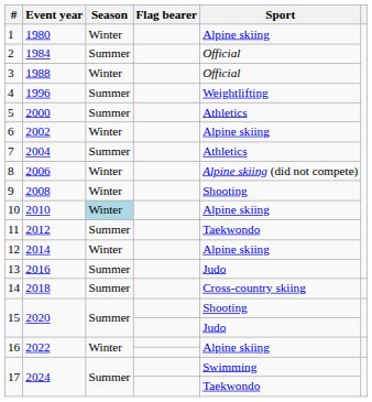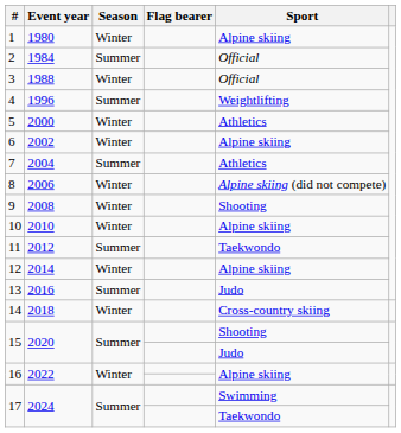 <table class="wikitable sortable">
 <tr>
 <th>#</th>
 <th>Event year</th>
 <th>Season</th>
 <th>Flag bearer</th>
 <th>Sport</th>
 <th></th>
 </tr>
 <tr>
 <td>1</td>
 <td><a href='#'>1980</a></td>
 <td>Winter</td>
 <td></td>
 <td><a href='#'>Alpine skiing</a></td>
 <td rowspan=13></td>
 </tr>
 <tr>
 <td>2</td>
 <td><a href='#'>1984</a></td>
 <td>Summer</td>
 <td></td>
 <td><em>Official</em></td>
 </tr>
 <tr>
 <td>3</td>
 <td><a href='#'>1988</a></td>
 <td>Winter</td>
 <td></td>
 <td><em>Official</em></td>
 </tr>
 <tr>
 <td>4</td>
 <td><a href='#'>1996</a></td>
 <td>Summer</td>
 <td></td>
 <td><a href='#'>Weightlifting</a></td>
 </tr>
 <tr>
 <td>5</td>
 <td><a href='#'>2000</a></td>
-<td>Summer</td>
+<td>Winter</td>
 <td></td>
 <td><a href='#'>Athletics</a></td>
 </tr>
 <tr>
 <td>6</td>
 <td><a href='#'>2002</a></td>
 <td>Winter</td>
 <td></td>
 <td><a href='#'>Alpine skiing</a></td>
 </tr>
 <tr>
 <td>7</td>
 <td><a href='#'>2004</a></td>
 <td>Summer</td>
 <td></td>
 <td><a href='#'>Athletics</a></td>
 </tr>
 <tr>
 <td>8</td>
 <td><a href='#'>2006</a></td>
 <td>Winter</td>
 <td></td>
 <td><em><a href='#'>Alpine skiing</a></em> (did not compete)</td>
 </tr>
 <tr>
 <td>9</td>
 <td><a href='#'>2008</a></td>
 <td>Winter</td>
 <td></td>
 <td><a href='#'>Shooting</a></td>
 </tr>
 <tr>
 <td>10</td>
 <td><a href='#'>2010</a></td>
-<td style="background: lightblue;">Winter</td>
+<td>Winter</td>
 <td></td>
 <td><a href='#'>Alpine skiing</a></td>
 </tr>
 <tr>
 <td>11</td>
 <td><a href='#'>2012</a></td>
 <td>Summer</td>
 <td></td>
 <td><a href='#'>Taekwondo</a></td>
 </tr>
 <tr>
 <td>12</td>
 <td><a href='#'>2014</a></td>
 <td>Winter</td>
 <td></td>
 <td><a href='#'>Alpine skiing</a></td>
 </tr>
 <tr>
 <td>13</td>
 <td><a href='#'>2016</a></td>
 <td>Summer</td>
 <td></td>
 <td><a href='#'>Judo</a></td>
 </tr>
 <tr>
 <td>14</td>
 <td><a href='#'>2018</a></td>
-<td>Summer</td>
+<td>Winter</td>
 <td></td>
 <td><a href='#'>Cross-country skiing</a></td>
 <td></td>
 </tr>
 <tr>
 <td rowspan=2>15</td>
 <td rowspan=2><a href='#'>2020</a></td>
 <td rowspan=2>Summer</td>
 <td></td>
 <td><a href='#'>Shooting</a></td>
 <td rowspan=2></td>
 </tr>
 <tr>
 <td></td>
 <td><a href='#'>Judo</a></td>
 </tr>
 <tr>
 <td rowspan=2>16</td>
 <td rowspan=2><a href='#'>2022</a></td>
 <td rowspan=2>Winter</td>
 <td></td>
 <td rowspan=2><a href='#'>Alpine skiing</a></td>
 <td rowspan=2></td>
 </tr>
 <tr>
 <td></td>
 </tr>
 <tr>
 <td rowspan=2>17</td>
 <td rowspan=2><a href='#'>2024</a></td>
 <td rowspan=2>Summer</td>
 <td></td>
 <td><a href='#'>Swimming</a></td>
 <td rowspan=2></td>
 </tr>
 <tr>
 <td></td>
 <td><a href='#'>Taekwondo</a></td>
 </tr>
 </table>
